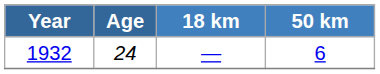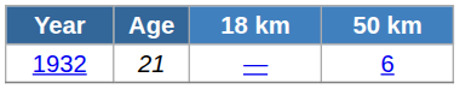 <table class="wikitable" style="font-size:95%; text-align:center; border:grey solid 1px; border-collapse:collapse; background:#ffffff;">
 <tr>
 <th style="background-color:#369; color:white; width:60px;"> Year </th>
 <th style="background-color:#369; color:white; width:40px;"> Age </th>
 <th style="background-color:#4180be; color:white; width:75px;"> 18 km </th>
 <th style="background-color:#4180be; color:white; width:75px;"> 50 km </th>
 </tr>
 <tr>
 <td><a href='#'>1932</a></td>
-<td><em>24</em></td>
+<td><em>21</em></td>
 <td><a href='#'>—</a></td>
 <td><a href='#'>6</a></td>
 </tr>
 <tr>
 </tr>
 </table>
